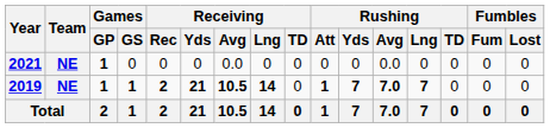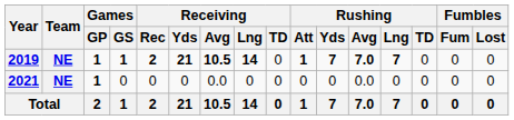 <table class="wikitable" style="text-align:center;">
 <tr>
 <th rowspan="2">Year</th>
 <th rowspan="2">Team</th>
 <th colspan="2">Games</th>
 <th colspan="5">Receiving</th>
 <th colspan="5">Rushing</th>
 <th colspan="2">Fumbles</th>
 </tr>
 <tr>
 <th>GP</th>
 <th>GS</th>
 <th>Rec</th>
 <th>Yds</th>
 <th>Avg</th>
 <th>Lng</th>
 <th>TD</th>
 <th>Att</th>
 <th>Yds</th>
 <th>Avg</th>
 <th>Lng</th>
 <th>TD</th>
 <th>Fum</th>
 <th>Lost</th>
 </tr>
 <tr>
+<th><a href='#'>2019</a></th>
+<th><a href='#'>NE</a></th>
+<td><strong>1</strong></td>
+<td><strong>1</strong></td>
+<td><strong>2</strong></td>
+<td><strong>21</strong></td>
+<td><strong>10.5</strong></td>
+<td><strong>14</strong></td>
+<td>0</td>
+<td><strong>1</strong></td>
+<td><strong>7</strong></td>
+<td><strong>7.0</strong></td>
+<td><strong>7</strong></td>
+<td>0</td>
+<td>0</td>
+<td>0</td>
+</tr>
+<tr>
 <th><a href='#'>2021</a></th>
 <th><a href='#'>NE</a></th>
 <td><strong>1</strong></td>
 <td>0</td>
 <td>0</td>
 <td>0</td>
 <td>0.0</td>
 <td>0</td>
 <td>0</td>
 <td>0</td>
 <td>0</td>
 <td>0.0</td>
 <td>0</td>
-<td>0</td>
-<td>0</td>
-<td>0</td>
-</tr>
-<tr>
-<th><a href='#'>2019</a></th>
-<th><a href='#'>NE</a></th>
-<td><strong>1</strong></td>
-<td><strong>1</strong></td>
-<td><strong>2</strong></td>
-<td><strong>21</strong></td>
-<td><strong>10.5</strong></td>
-<td><strong>14</strong></td>
-<td>0</td>
-<td><strong>1</strong></td>
-<td><strong>7</strong></td>
-<td><strong>7.0</strong></td>
-<td><strong>7</strong></td>
 <td>0</td>
 <td>0</td>
 <td>0</td>
 </tr>
 <tr>
 <th colspan="2">Total</th>
 <th>2</th>
 <th>1</th>
 <th>2</th>
 <th>21</th>
 <th>10.5</th>
 <th>14</th>
 <th>0</th>
 <th>1</th>
 <th>7</th>
 <th>7.0</th>
 <th>7</th>
 <th>0</th>
 <th>0</th>
 <th>0</th>
 </tr>
 </table>
